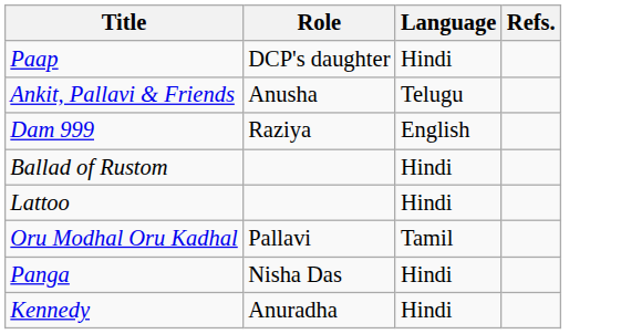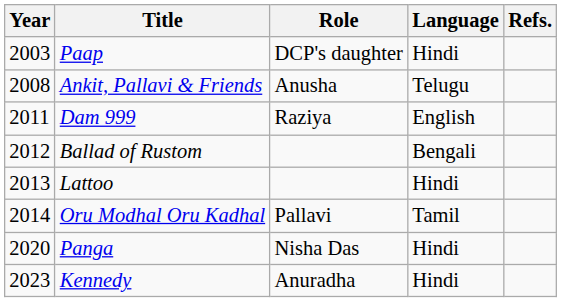 <table class="wikitable sortable">
 <tr>
+<th>Year</th>
 <th>Title</th>
 <th>Role</th>
 <th>Language</th>
 <th>Refs.</th>
 </tr>
 <tr>
+<td>2003</td>
 <td><em><a href='#'>Paap</a></em></td>
 <td>DCP's daughter</td>
 <td>Hindi</td>
 <td></td>
 </tr>
 <tr>
+<td>2008</td>
 <td><em><a href='#'>Ankit, Pallavi & Friends</a></em></td>
 <td>Anusha</td>
 <td>Telugu</td>
 <td></td>
 </tr>
 <tr>
+<td>2011</td>
 <td><em><a href='#'>Dam 999</a></em></td>
 <td>Raziya</td>
 <td>English</td>
 <td></td>
 </tr>
 <tr>
+<td>2012</td>
 <td><em>Ballad of Rustom</em></td>
 <td></td>
-<td>Hindi</td>
+<td>Bengali</td>
 <td></td>
 </tr>
 <tr>
+<td>2013</td>
 <td><em>Lattoo</em></td>
 <td></td>
 <td>Hindi</td>
 <td></td>
 </tr>
 <tr>
+<td>2014</td>
 <td><em><a href='#'>Oru Modhal Oru Kadhal</a></em></td>
 <td>Pallavi</td>
 <td>Tamil</td>
 <td></td>
 </tr>
 <tr>
+<td>2020</td>
 <td><em><a href='#'>Panga</a></em></td>
 <td>Nisha Das</td>
 <td>Hindi</td>
 <td></td>
 </tr>
 <tr>
+<td>2023</td>
 <td><em><a href='#'>Kennedy</a></em></td>
 <td>Anuradha</td>
 <td>Hindi</td>
 <td></td>
 </tr>
 </table>
